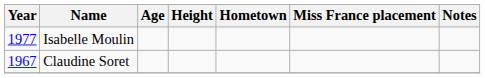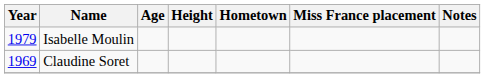 <table class="wikitable sortable">
 <tr>
 <th>Year</th>
 <th>Name</th>
 <th>Age</th>
 <th>Height</th>
 <th>Hometown</th>
 <th>Miss France placement</th>
 <th>Notes</th>
 </tr>
 <tr>
-<td><a href='#'>1977</a></td>
+<td><a href='#'>1979</a></td>
 <td>Isabelle Moulin</td>
 <td></td>
 <td></td>
 <td></td>
 <td></td>
 <td></td>
 </tr>
 <tr>
-<td><a href='#'>1967</a></td>
+<td><a href='#'>1969</a></td>
 <td>Claudine Soret</td>
 <td></td>
 <td></td>
 <td></td>
 <td></td>
 <td></td>
 </tr>
 <tr>
 </tr>
 </table>
